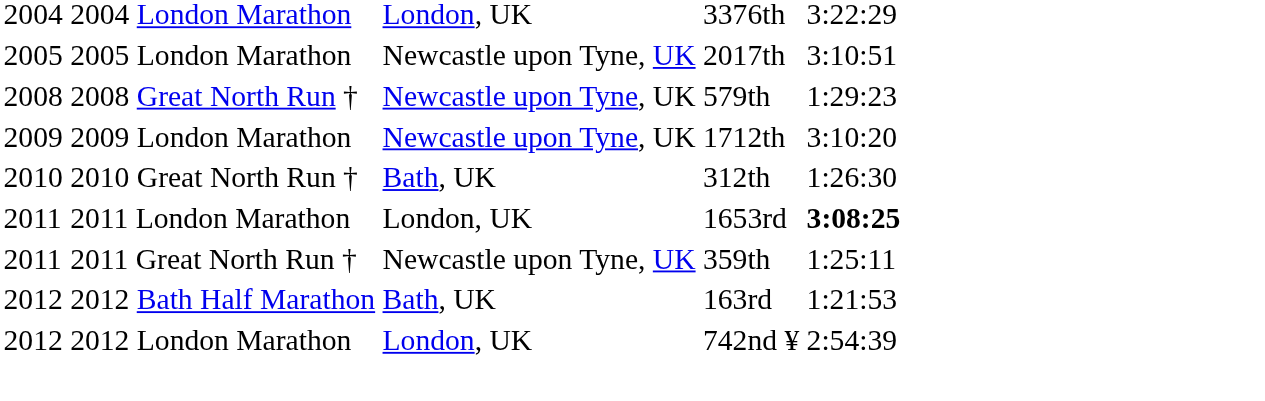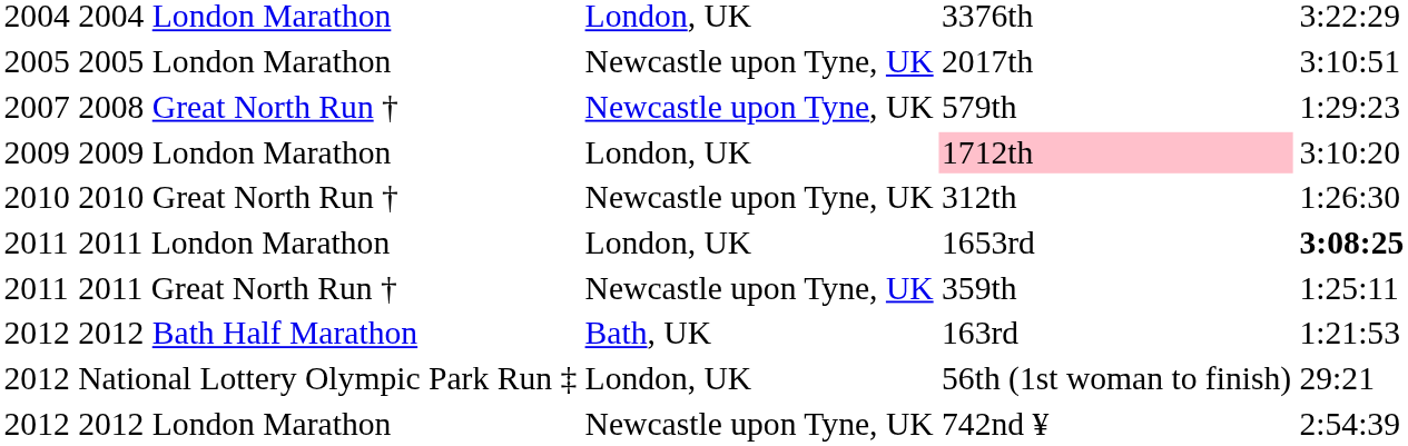 <table>
 <tr>
 <td>2004</td>
 <td>2004 <a href='#'>London Marathon</a></td>
 <td><a href='#'>London</a>, UK</td>
 <td>3376th</td>
 <td>3:22:29</td>
 </tr>
 <tr>
 <td>2005</td>
 <td>2005 London Marathon</td>
 <td>Newcastle upon Tyne, <a href='#'>UK</a></td>
 <td>2017th</td>
 <td>3:10:51</td>
 </tr>
 <tr>
-<td>2008</td>
+<td>2007</td>
 <td>2008 <a href='#'>Great North Run</a> †</td>
 <td><a href='#'>Newcastle upon Tyne</a>, UK</td>
 <td>579th</td>
 <td>1:29:23</td>
 </tr>
 <tr>
 <td>2009</td>
 <td>2009 London Marathon</td>
-<td><a href='#'>Newcastle upon Tyne</a>, UK</td>
-<td>1712th</td>
+<td>London, UK</td>
+<td style="background: pink;">1712th</td>
 <td>3:10:20</td>
 </tr>
 <tr>
 <td>2010</td>
 <td>2010 Great North Run †</td>
-<td><a href='#'>Bath</a>, UK</td>
+<td>Newcastle upon Tyne, UK</td>
 <td>312th</td>
 <td>1:26:30</td>
 </tr>
 <tr>
 <td>2011</td>
 <td>2011 London Marathon</td>
 <td>London, UK</td>
 <td>1653rd</td>
 <td><strong>3:08:25</strong></td>
 </tr>
 <tr>
 <td>2011</td>
 <td>2011 Great North Run †</td>
 <td>Newcastle upon Tyne, <a href='#'>UK</a></td>
 <td>359th</td>
 <td>1:25:11</td>
 </tr>
 <tr>
 <td>2012</td>
 <td>2012 <a href='#'>Bath Half Marathon</a></td>
 <td><a href='#'>Bath</a>, UK</td>
 <td>163rd</td>
 <td>1:21:53</td>
 </tr>
 <tr>
 <td>2012</td>
+<td>National Lottery Olympic Park Run ‡</td>
+<td>London, UK</td>
+<td>56th (1st woman to finish)</td>
+<td>29:21</td>
+</tr>
+<tr>
+<td>2012</td>
 <td>2012 London Marathon</td>
-<td><a href='#'>London</a>, UK</td>
+<td>Newcastle upon Tyne, UK</td>
 <td>742nd ¥</td>
 <td>2:54:39</td>
 </tr>
 </table>
